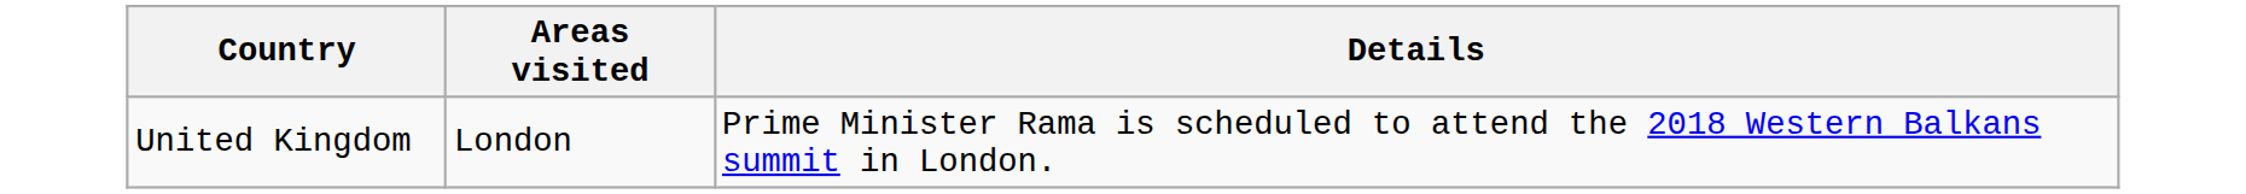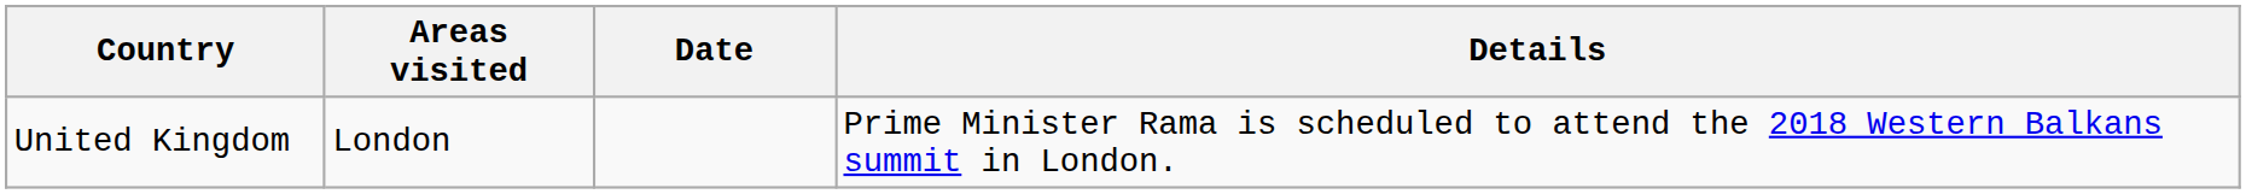 <table class="wikitable sortable outercollapse" style="margin: 1em auto 1em auto">
 <tr>
 <th width=120>Country</th>
 <th width=100>Areas visited</th>
+<th width=90>Date</th>
 <th width=550>Details</th>
 </tr>
 <tr>
 <td> United Kingdom</td>
 <td>London</td>
+<td></td>
 <td>Prime Minister Rama is scheduled to attend the <a href='#'>2018 Western Balkans summit</a> in London.</td>
 </tr>
 </table>
